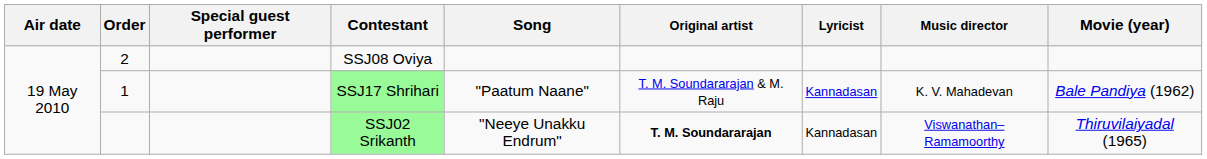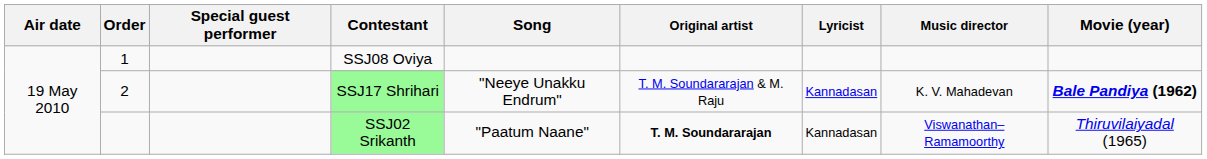 <table class="wikitable sortable" style="text-align: center; width: auto;">
 <tr style="background:lightgrey; text-align:center;">
 <th>Air date</th>
 <th>Order</th>
 <th>Special guest performer</th>
 <th>Contestant</th>
 <th>Song</th>
 <th><small>Original artist</small></th>
 <th><small>Lyricist</small></th>
 <th><small>Music director</small></th>
 <th>Movie (year)</th>
 </tr>
 <tr>
 <td rowspan=5>19 May 2010</td>
-<td>2</td>
+<td>1</td>
 <td></td>
 <td>SSJ08 Oviya</td>
 <td></td>
 <td></td>
 <td></td>
 <td></td>
 <td></td>
 </tr>
 <tr>
-<td>1</td>
+<td>2</td>
 <td></td>
 <td style="background:palegreen">SSJ17 Shrihari</td>
-<td>"Paatum Naane"</td>
+<td>"Neeye Unakku Endrum"</td>
 <td><small><a href='#'>T. M. Soundararajan</a> & M. Raju</small></td>
 <td><small><a href='#'>Kannadasan</a></small></td>
 <td><small>K. V. Mahadevan</small></td>
-<td><em><a href='#'>Bale Pandiya</a></em> (1962)</td>
+<td><strong><em><a href='#'>Bale Pandiya</a></em> (1962)</strong></td>
 </tr>
 <tr>
 <td></td>
 <td></td>
 <td style="background:palegreen">SSJ02 Srikanth</td>
-<td>"Neeye Unakku Endrum"</td>
+<td>"Paatum Naane"</td>
 <td><strong><small>T. M. Soundararajan</small></strong></td>
 <td><small>Kannadasan</small></td>
 <td><small><a href='#'>Viswanathan–Ramamoorthy</a></small></td>
 <td><em><a href='#'>Thiruvilaiyadal</a></em> (1965)</td>
 </tr>
 </table>
